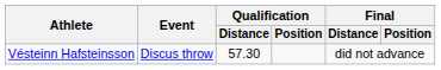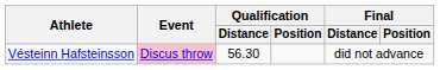 <table class="wikitable" style="font-size:90%">
 <tr>
 <th rowspan="2">Athlete</th>
 <th rowspan="2">Event</th>
 <th colspan="2">Qualification</th>
 <th colspan="2">Final</th>
 </tr>
 <tr style="font-size:95%">
 <th>Distance</th>
 <th>Position</th>
 <th>Distance</th>
 <th>Position</th>
 </tr>
 <tr align=center>
 <td align=left><a href='#'>Vésteinn Hafsteinsson</a></td>
-<td align=left><a href='#'>Discus throw</a></td>
-<td>57.30</td>
+<td align=left style="background: pink;"><a href='#'>Discus throw</a></td>
+<td>56.30</td>
 <td></td>
 <td colspan=2>did not advance</td>
 </tr>
 </table>
